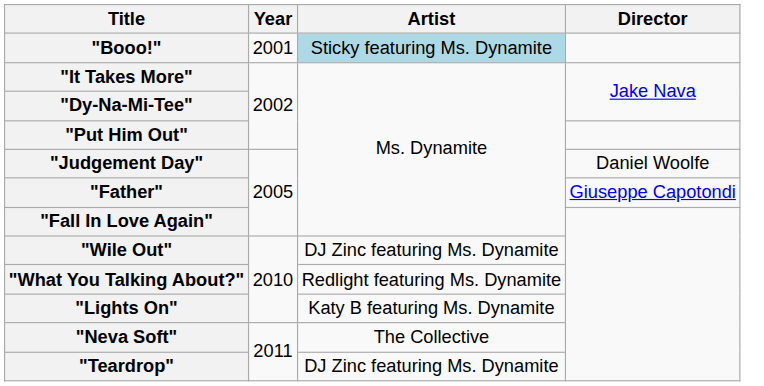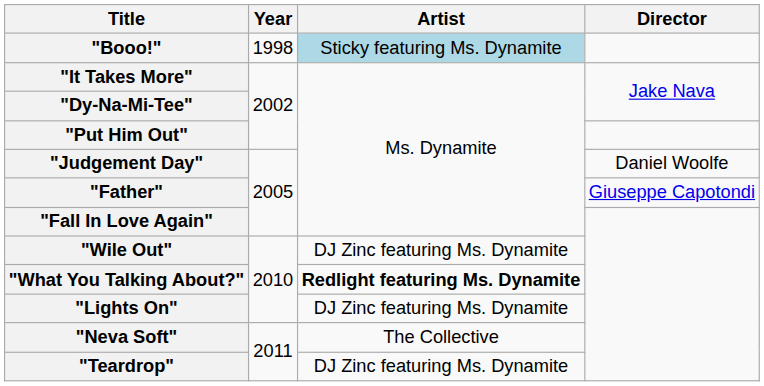 <table class="wikitable plainrowheaders" style="text-align:center;">
 <tr>
 <th scope="col">Title</th>
 <th scope="col">Year</th>
 <th scope="col">Artist</th>
 <th scope="col">Director</th>
 </tr>
 <tr>
 <th scope="row">"Booo!"</th>
-<td>2001</td>
+<td>1998</td>
 <td style="background: lightblue;">Sticky featuring Ms. Dynamite</td>
 <td></td>
 </tr>
 <tr>
 <th scope="row">"It Takes More"</th>
 <td rowspan="3">2002</td>
 <td rowspan="6">Ms. Dynamite</td>
 <td rowspan="2"><a href='#'>Jake Nava</a></td>
 </tr>
 <tr>
 <th scope="row">"Dy-Na-Mi-Tee"</th>
 </tr>
 <tr>
 <th scope="row">"Put Him Out"</th>
 <td></td>
 </tr>
 <tr>
 <th scope="row">"Judgement Day"</th>
 <td rowspan="3">2005</td>
 <td>Daniel Woolfe</td>
 </tr>
 <tr>
 <th scope="row">"Father"</th>
 <td><a href='#'>Giuseppe Capotondi</a></td>
 </tr>
 <tr>
 <th scope="row">"Fall In Love Again"</th>
 <td rowspan="6"></td>
 </tr>
 <tr>
 <th scope="row">"Wile Out"</th>
 <td rowspan="3">2010</td>
 <td>DJ Zinc featuring Ms. Dynamite</td>
 </tr>
 <tr>
 <th scope="row">"What You Talking About?"</th>
-<td>Redlight featuring Ms. Dynamite</td>
+<td><strong>Redlight featuring Ms. Dynamite</strong></td>
 </tr>
 <tr>
 <th scope="row">"Lights On"</th>
-<td>Katy B featuring Ms. Dynamite</td>
+<td>DJ Zinc featuring Ms. Dynamite</td>
 </tr>
 <tr>
 <th scope="row">"Neva Soft"</th>
 <td rowspan="2">2011</td>
 <td>The Collective</td>
 </tr>
 <tr>
 <th scope="row">"Teardrop"</th>
 <td>DJ Zinc featuring Ms. Dynamite</td>
 </tr>
 </table>
